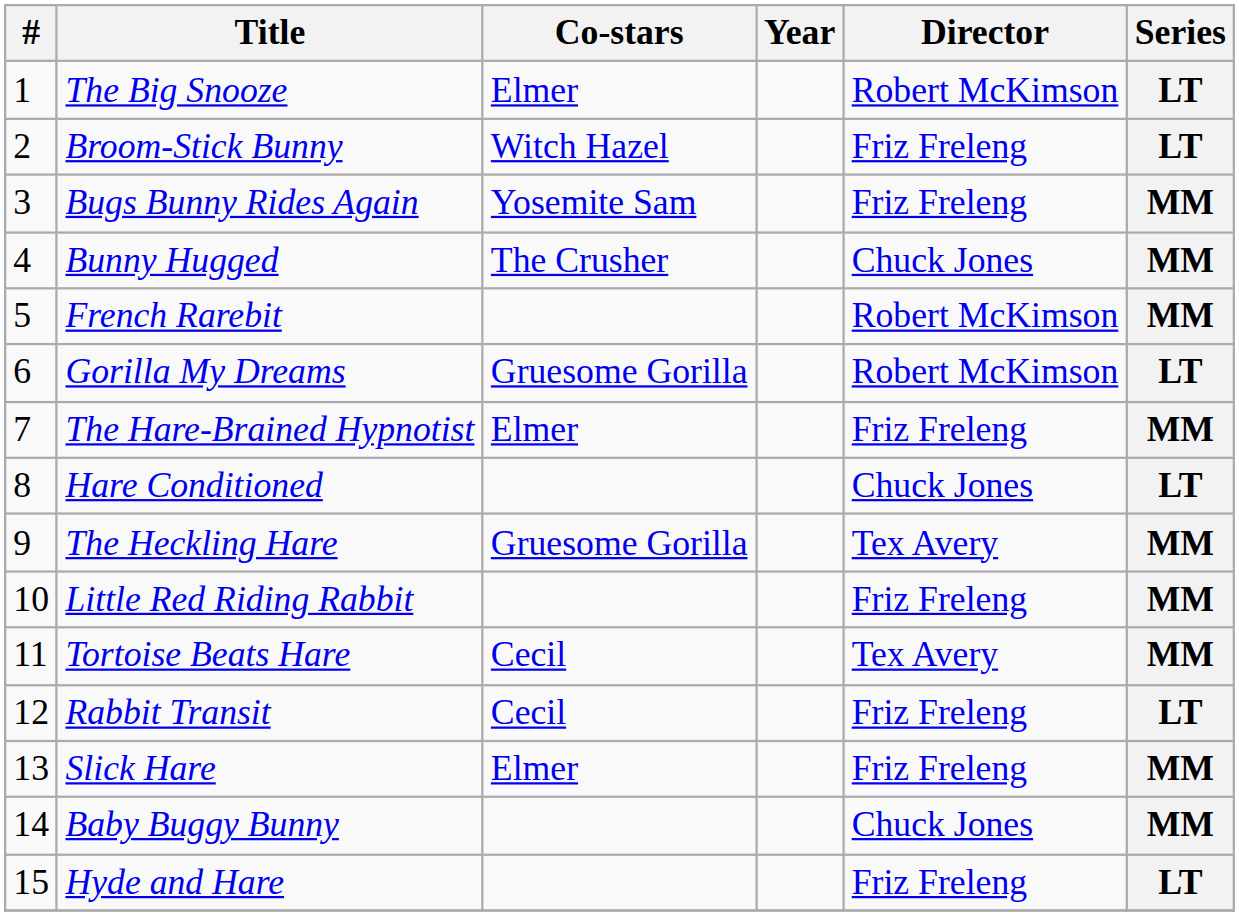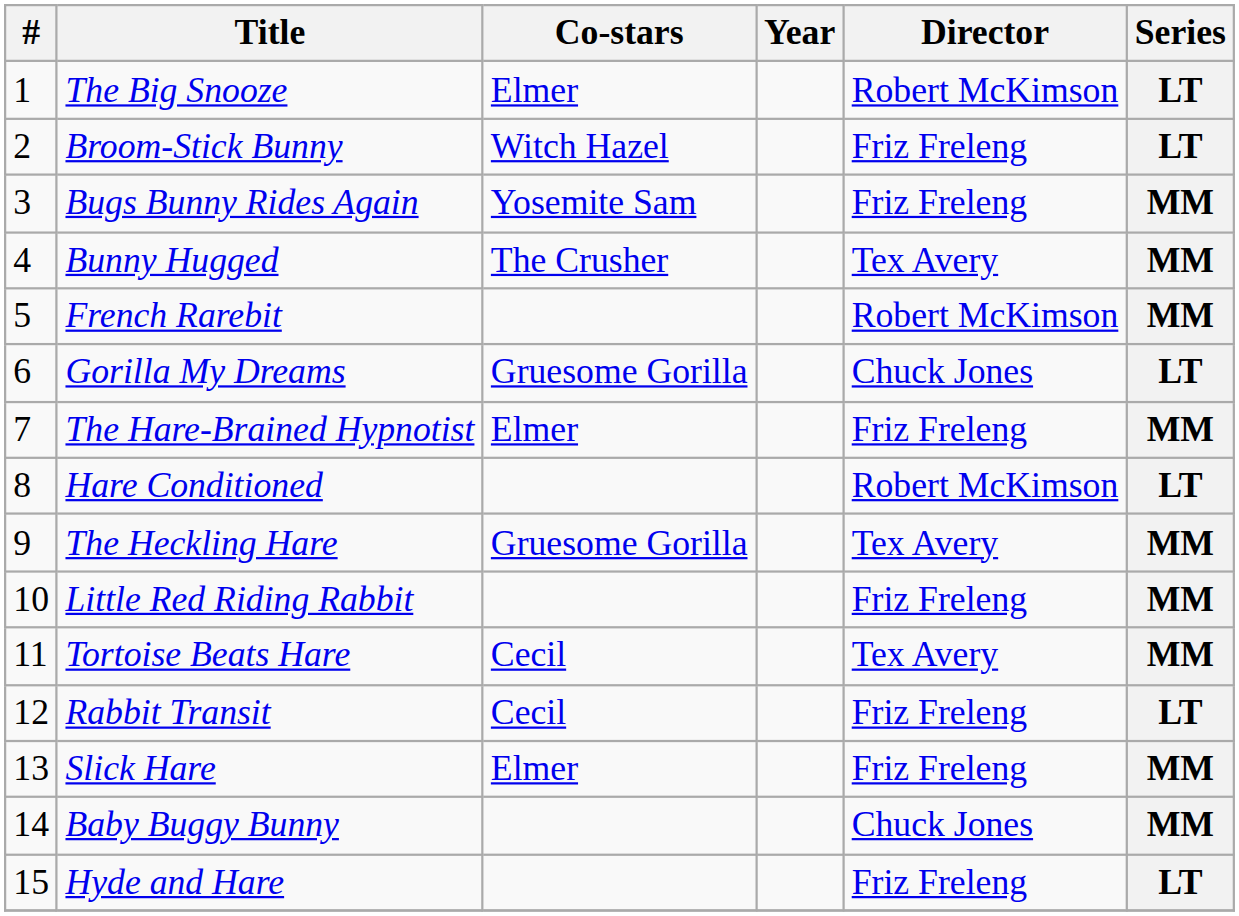 <table class="wikitable sortable">
 <tr>
 <th>#</th>
 <th>Title</th>
 <th>Co-stars</th>
 <th>Year</th>
 <th>Director</th>
 <th>Series</th>
 </tr>
 <tr>
 <td>1</td>
 <td><em><a href='#'>The Big Snooze</a></em></td>
 <td><a href='#'>Elmer</a></td>
 <td></td>
 <td><a href='#'>Robert McKimson</a></td>
 <th>LT</th>
 </tr>
 <tr>
 <td>2</td>
 <td><em><a href='#'>Broom-Stick Bunny</a></em></td>
 <td><a href='#'>Witch Hazel</a></td>
 <td></td>
 <td><a href='#'>Friz Freleng</a></td>
 <th>LT</th>
 </tr>
 <tr>
 <td>3</td>
 <td><em><a href='#'>Bugs Bunny Rides Again</a></em></td>
 <td><a href='#'>Yosemite Sam</a></td>
 <td></td>
 <td><a href='#'>Friz Freleng</a></td>
 <th>MM</th>
 </tr>
 <tr>
 <td>4</td>
 <td><em><a href='#'>Bunny Hugged</a></em></td>
 <td><a href='#'>The Crusher</a></td>
 <td></td>
-<td><a href='#'>Chuck Jones</a></td>
+<td><a href='#'>Tex Avery</a></td>
 <th>MM</th>
 </tr>
 <tr>
 <td>5</td>
 <td><em><a href='#'>French Rarebit</a></em></td>
 <td></td>
 <td></td>
 <td><a href='#'>Robert McKimson</a></td>
 <th>MM</th>
 </tr>
 <tr>
 <td>6</td>
 <td><em><a href='#'>Gorilla My Dreams</a></em></td>
 <td><a href='#'>Gruesome Gorilla</a></td>
 <td></td>
-<td><a href='#'>Robert McKimson</a></td>
+<td><a href='#'>Chuck Jones</a></td>
 <th>LT</th>
 </tr>
 <tr>
 <td>7</td>
 <td><em><a href='#'>The Hare-Brained Hypnotist</a></em></td>
 <td><a href='#'>Elmer</a></td>
 <td></td>
 <td><a href='#'>Friz Freleng</a></td>
 <th>MM</th>
 </tr>
 <tr>
 <td>8</td>
 <td><em><a href='#'>Hare Conditioned</a></em></td>
 <td></td>
 <td></td>
-<td><a href='#'>Chuck Jones</a></td>
+<td><a href='#'>Robert McKimson</a></td>
 <th>LT</th>
 </tr>
 <tr>
 <td>9</td>
 <td><em><a href='#'>The Heckling Hare</a></em></td>
 <td><a href='#'>Gruesome Gorilla</a></td>
 <td></td>
 <td><a href='#'>Tex Avery</a></td>
 <th>MM</th>
 </tr>
 <tr>
 <td>10</td>
 <td><em><a href='#'>Little Red Riding Rabbit</a></em></td>
 <td></td>
 <td></td>
 <td><a href='#'>Friz Freleng</a></td>
 <th>MM</th>
 </tr>
 <tr>
 <td>11</td>
 <td><em><a href='#'>Tortoise Beats Hare</a></em></td>
 <td><a href='#'>Cecil</a></td>
 <td></td>
 <td><a href='#'>Tex Avery</a></td>
 <th>MM</th>
 </tr>
 <tr>
 <td>12</td>
 <td><em><a href='#'>Rabbit Transit</a></em></td>
 <td><a href='#'>Cecil</a></td>
 <td></td>
 <td><a href='#'>Friz Freleng</a></td>
 <th>LT</th>
 </tr>
 <tr>
 <td>13</td>
 <td><em><a href='#'>Slick Hare</a></em></td>
 <td><a href='#'>Elmer</a></td>
 <td></td>
 <td><a href='#'>Friz Freleng</a></td>
 <th>MM</th>
 </tr>
 <tr>
 <td>14</td>
 <td><em><a href='#'>Baby Buggy Bunny</a></em></td>
 <td></td>
 <td></td>
 <td><a href='#'>Chuck Jones</a></td>
 <th>MM</th>
 </tr>
 <tr>
 <td>15</td>
 <td><em><a href='#'>Hyde and Hare</a></em></td>
 <td></td>
 <td></td>
 <td><a href='#'>Friz Freleng</a></td>
 <th>LT</th>
 </tr>
 <tr>
 </tr>
 </table>
